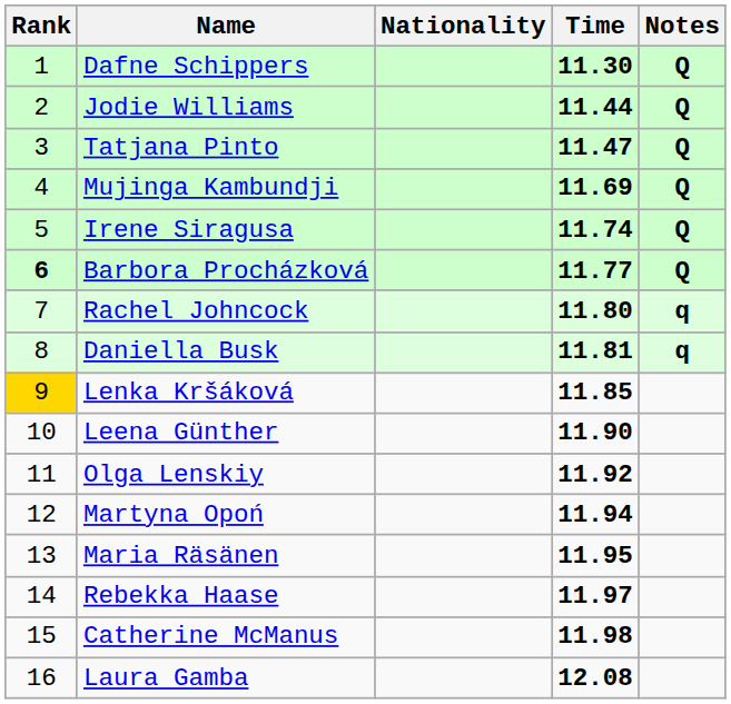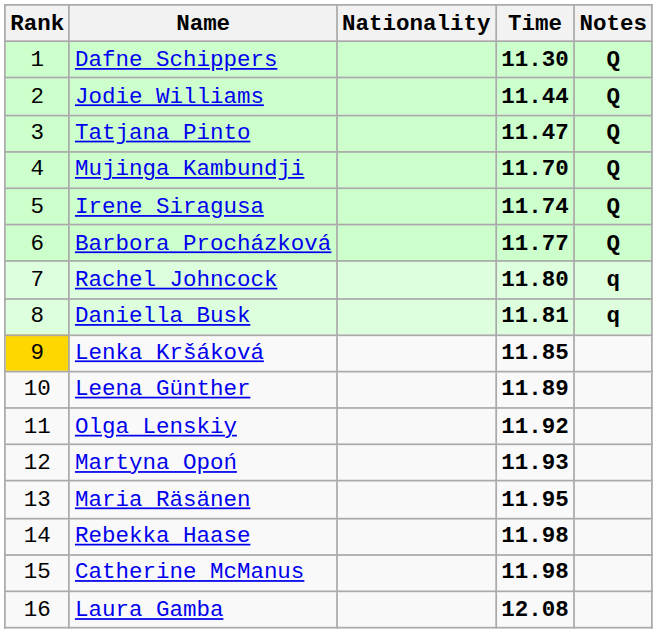 <table class="wikitable sortable" style="text-align:center">
 <tr>
 <th>Rank</th>
 <th>Name</th>
 <th>Nationality</th>
 <th>Time</th>
 <th>Notes</th>
 </tr>
 <tr bgcolor=ccffcc>
 <td>1</td>
 <td align=left><a href='#'>Dafne Schippers</a></td>
 <td align=left></td>
 <td><strong>11.30</strong></td>
 <td><strong>Q</strong></td>
 </tr>
 <tr bgcolor=ccffcc>
 <td>2</td>
 <td align=left><a href='#'>Jodie Williams</a></td>
 <td align=left></td>
 <td><strong>11.44</strong></td>
 <td><strong>Q</strong></td>
 </tr>
 <tr bgcolor=ccffcc>
 <td>3</td>
 <td align=left><a href='#'>Tatjana Pinto</a></td>
 <td align=left></td>
 <td><strong>11.47</strong></td>
 <td><strong>Q</strong></td>
 </tr>
 <tr bgcolor=ccffcc>
 <td>4</td>
 <td align=left><a href='#'>Mujinga Kambundji</a></td>
 <td align=left></td>
-<td><strong>11.69</strong></td>
+<td><strong>11.70</strong></td>
 <td><strong>Q</strong></td>
 </tr>
 <tr bgcolor=ccffcc>
 <td>5</td>
 <td align=left><a href='#'>Irene Siragusa</a></td>
 <td align=left></td>
 <td><strong>11.74</strong></td>
 <td><strong>Q</strong></td>
 </tr>
 <tr bgcolor=ccffcc>
-<td><strong>6</strong></td>
+<td>6</td>
 <td align=left><a href='#'>Barbora Procházková</a></td>
 <td align=left></td>
 <td><strong>11.77</strong></td>
 <td><strong>Q</strong></td>
 </tr>
 <tr bgcolor=ddffdd>
 <td>7</td>
 <td align=left><a href='#'>Rachel Johncock</a></td>
 <td align=left></td>
 <td><strong>11.80</strong></td>
 <td><strong>q</strong></td>
 </tr>
 <tr bgcolor=ddffdd>
 <td>8</td>
 <td align=left><a href='#'>Daniella Busk</a></td>
 <td align=left></td>
 <td><strong>11.81</strong></td>
 <td><strong>q</strong></td>
 </tr>
 <tr>
 <td style="background: gold;">9</td>
 <td align=left><a href='#'>Lenka Kršáková</a></td>
 <td align=left></td>
 <td><strong>11.85</strong></td>
 <td></td>
 </tr>
 <tr>
 <td>10</td>
 <td align=left><a href='#'>Leena Günther</a></td>
 <td align=left></td>
-<td><strong>11.90</strong></td>
+<td><strong>11.89</strong></td>
 <td></td>
 </tr>
 <tr>
 <td>11</td>
 <td align=left><a href='#'>Olga Lenskiy</a></td>
 <td align=left></td>
 <td><strong>11.92</strong></td>
 <td></td>
 </tr>
 <tr>
 <td>12</td>
 <td align=left><a href='#'>Martyna Opoń</a></td>
 <td align=left></td>
-<td><strong>11.94</strong></td>
+<td><strong>11.93</strong></td>
 <td></td>
 </tr>
 <tr>
 <td>13</td>
 <td align=left><a href='#'>Maria Räsänen</a></td>
 <td align=left></td>
 <td><strong>11.95</strong></td>
 <td></td>
 </tr>
 <tr>
 <td>14</td>
 <td align=left><a href='#'>Rebekka Haase</a></td>
 <td align=left></td>
-<td><strong>11.97</strong></td>
+<td><strong>11.98</strong></td>
 <td></td>
 </tr>
 <tr>
 <td>15</td>
 <td align=left><a href='#'>Catherine McManus</a></td>
 <td align=left></td>
 <td><strong>11.98</strong></td>
 <td></td>
 </tr>
 <tr>
 <td>16</td>
 <td align=left><a href='#'>Laura Gamba</a></td>
 <td align=left></td>
 <td><strong>12.08</strong></td>
 <td></td>
 </tr>
 </table>
